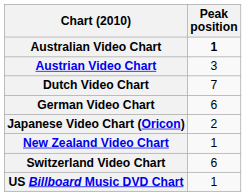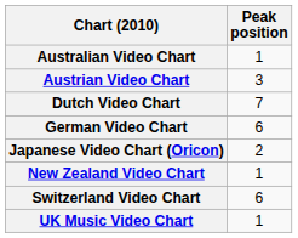 <table class="wikitable sortable plainrowheaders">
 <tr>
 <th scope="col">Chart (2010)</th>
 <th scope="col">Peak<br>position</th>
 </tr>
 <tr>
 <th scope="row">Australian Video Chart</th>
-<td style="text-align:center;"><strong>1</strong></td>
+<td style="text-align:center;">1</td>
 </tr>
 <tr>
 <th scope="row"><a href='#'>Austrian Video Chart</a></th>
 <td style="text-align:center;">3</td>
 </tr>
 <tr>
 <th scope="row">Dutch Video Chart</th>
 <td style="text-align:center;">7</td>
 </tr>
 <tr>
 <th scope="row">German Video Chart</th>
 <td style="text-align:center;">6</td>
 </tr>
 <tr>
 <th scope="row">Japanese Video Chart (<a href='#'>Oricon</a>)</th>
 <td align="center">2</td>
 </tr>
 <tr>
 <th scope="row"><a href='#'>New Zealand Video Chart</a></th>
 <td style="text-align:center;">1</td>
 </tr>
 <tr>
 <th scope="row">Switzerland Video Chart</th>
 <td style="text-align:center;">6</td>
 </tr>
 <tr>
-<th scope="row">US <a href='#'><em>Billboard</em> Music DVD Chart</a></th>
+<th scope="row"><a href='#'>UK Music Video Chart</a></th>
 <td style="text-align:center;">1</td>
 </tr>
 </table>
